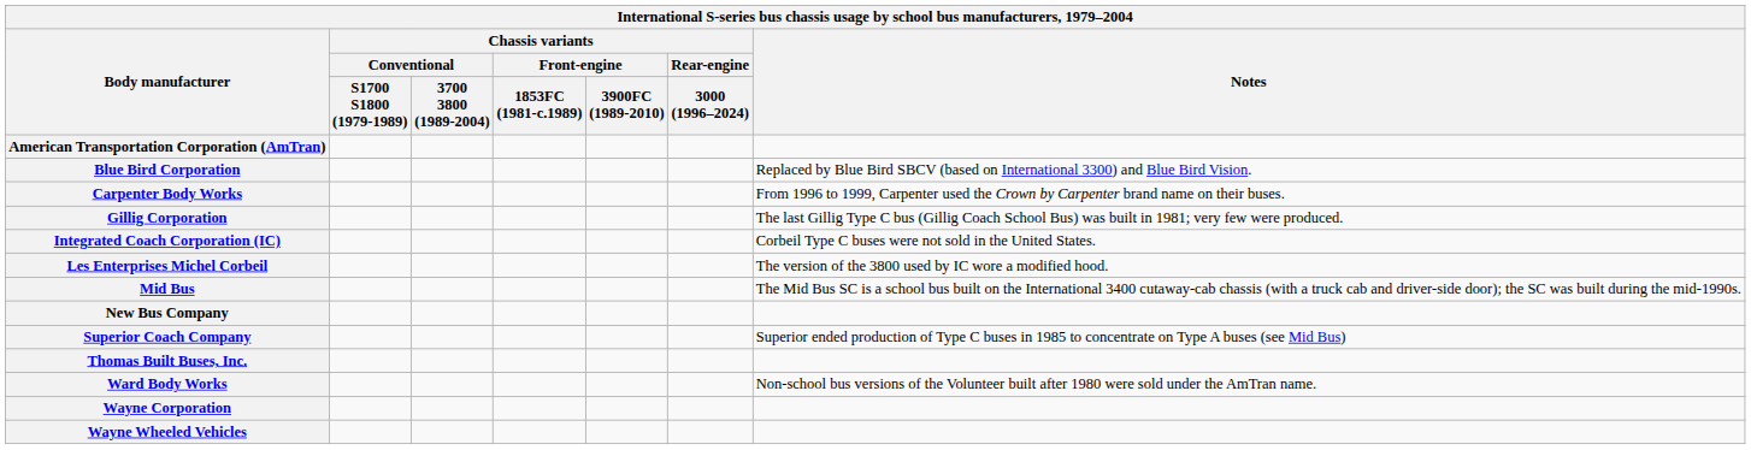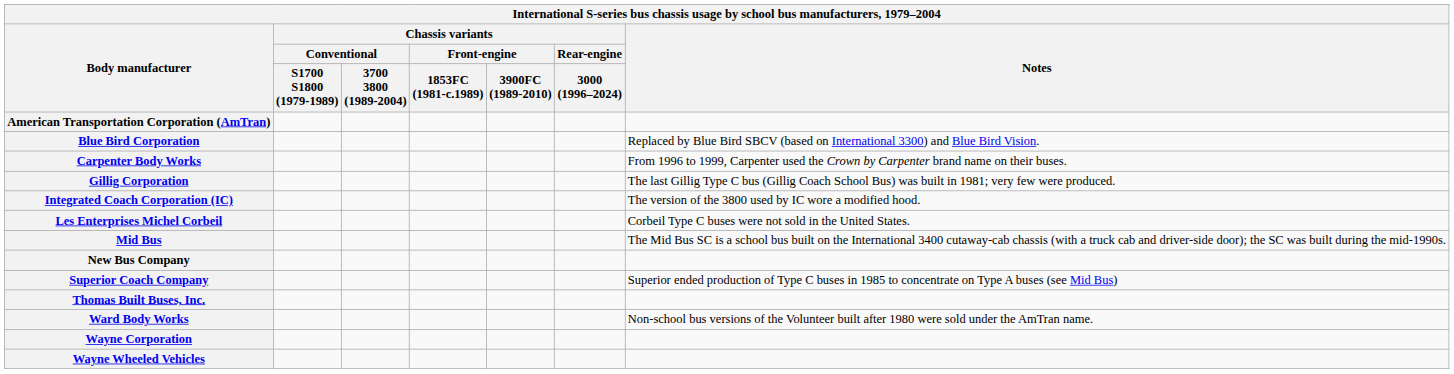 <table class="wikitable">
 <tr>
 <th colspan="7">International S-series bus chassis usage by school bus manufacturers, 1979–2004</th>
 </tr>
 <tr>
 <th rowspan="3">Body manufacturer</th>
 <th colspan="5">Chassis variants</th>
 <th rowspan="3">Notes</th>
 </tr>
 <tr>
 <th colspan="2">Conventional</th>
 <th colspan="2">Front-engine</th>
 <th>Rear-engine</th>
 </tr>
 <tr>
 <th>S1700<br>S1800<br>(1979-1989)</th>
 <th>3700<br>3800<br>(1989-2004)</th>
 <th>1853FC<br>(1981-c.1989)</th>
 <th>3900FC<br>(1989-2010)</th>
 <th>3000<br>(1996–2024)</th>
 </tr>
 <tr>
 <th colwidth="1">American Transportation Corporation (<a href='#'>AmTran</a>)</th>
 <td></td>
 <td></td>
 <td></td>
 <td></td>
 <td></td>
 <td></td>
 </tr>
 <tr>
 <th colwidth="2"><a href='#'>Blue Bird Corporation</a></th>
 <td></td>
 <td></td>
 <td></td>
 <td></td>
 <td></td>
 <td>Replaced by Blue Bird SBCV (based on <a href='#'>International 3300</a>) and <a href='#'>Blue Bird Vision</a>.</td>
 </tr>
 <tr>
 <th colwidth="2"><a href='#'>Carpenter Body Works</a></th>
 <td></td>
 <td></td>
 <td></td>
 <td></td>
 <td></td>
 <td>From 1996 to 1999, Carpenter used the <em>Crown by Carpenter</em> brand name on their buses.</td>
 </tr>
 <tr>
 <th colwidth="2"><a href='#'>Gillig Corporation</a></th>
 <td></td>
 <td></td>
 <td></td>
 <td></td>
 <td></td>
 <td>The last Gillig Type C bus (Gillig Coach School Bus) was built in 1981; very few were produced.</td>
 </tr>
 <tr>
 <th colwidth="1"><a href='#'>Integrated Coach Corporation (IC)</a></th>
 <td></td>
 <td></td>
 <td></td>
 <td></td>
 <td></td>
-<td>Corbeil Type C buses were not sold in the United States.</td>
+<td>The version of the 3800 used by IC wore a modified hood.</td>
 </tr>
 <tr>
 <th colwidth="1"><a href='#'>Les Enterprises Michel Corbeil</a><br></th>
 <td></td>
 <td></td>
 <td></td>
 <td></td>
 <td></td>
-<td>The version of the 3800 used by IC wore a modified hood.</td>
+<td>Corbeil Type C buses were not sold in the United States.</td>
 </tr>
 <tr>
 <th colwidth="1"><a href='#'>Mid Bus</a></th>
 <td></td>
 <td></td>
 <td></td>
 <td></td>
 <td></td>
 <td>The Mid Bus SC is a school bus built on the International 3400 cutaway-cab chassis (with a truck cab and driver-side door); the SC was built during the mid-1990s.</td>
 </tr>
 <tr>
 <th colwidth="2">New Bus Company</th>
 <td></td>
 <td></td>
 <td></td>
 <td></td>
 <td></td>
 <td></td>
 </tr>
 <tr>
 <th colwidth="2"><a href='#'>Superior Coach Company</a></th>
 <td></td>
 <td></td>
 <td></td>
 <td></td>
 <td></td>
 <td>Superior ended production of Type C buses in 1985 to concentrate on Type A buses (see <a href='#'>Mid Bus</a>)</td>
 </tr>
 <tr>
 <th colwidth="2"><a href='#'>Thomas Built Buses, Inc.</a></th>
 <td></td>
 <td></td>
 <td></td>
 <td></td>
 <td></td>
 <td></td>
 </tr>
 <tr>
 <th colwidth="2"><a href='#'>Ward Body Works</a></th>
 <td></td>
 <td></td>
 <td></td>
 <td></td>
 <td></td>
 <td>Non-school bus versions of the Volunteer built after 1980 were sold under the AmTran name.</td>
 </tr>
 <tr>
 <th colwidth="2"><a href='#'>Wayne Corporation</a></th>
 <td></td>
 <td></td>
 <td></td>
 <td></td>
 <td></td>
 <td></td>
 </tr>
 <tr>
 <th colwidth="2"><a href='#'>Wayne Wheeled Vehicles</a></th>
 <td></td>
 <td></td>
 <td></td>
 <td></td>
 <td></td>
 <td></td>
 </tr>
 </table>
